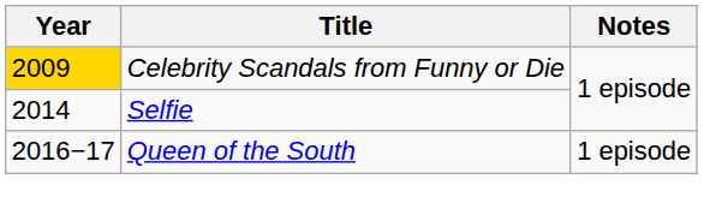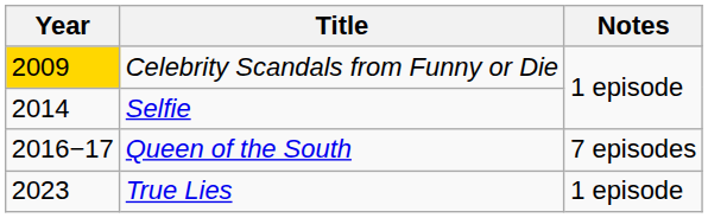 <table class="wikitable">
 <tr>
 <th>Year</th>
 <th>Title</th>
 <th>Notes</th>
 </tr>
 <tr>
 <td style="background: gold;">2009</td>
 <td><em>Celebrity Scandals from Funny or Die</em></td>
 <td rowspan=2>1 episode</td>
 </tr>
 <tr>
 <td>2014</td>
 <td><em><a href='#'>Selfie</a></em></td>
 </tr>
 <tr>
 <td>2016−17</td>
 <td><em><a href='#'>Queen of the South</a></em></td>
+<td>7 episodes</td>
+</tr>
+<tr>
+<td>2023</td>
+<td><em><a href='#'>True Lies</a></em></td>
 <td>1 episode</td>
 </tr>
 </table>
